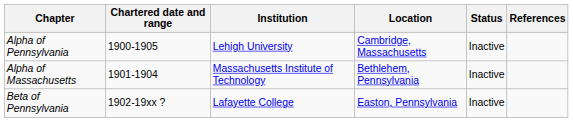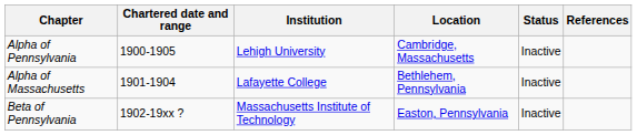 <table class="wikitable sortable">
 <tr>
 <th>Chapter</th>
 <th>Chartered date and range</th>
 <th>Institution</th>
 <th>Location</th>
 <th>Status</th>
 <th>References</th>
 </tr>
 <tr>
 <td><em>Alpha of Pennsylvania</em></td>
 <td>1900-1905</td>
 <td><a href='#'>Lehigh University</a></td>
 <td><a href='#'>Cambridge, Massachusetts</a></td>
 <td>Inactive</td>
 <td></td>
 </tr>
 <tr>
 <td><em>Alpha of Massachusetts</em></td>
 <td>1901-1904</td>
-<td><a href='#'>Massachusetts Institute of Technology</a></td>
+<td><a href='#'>Lafayette College</a></td>
 <td><a href='#'>Bethlehem, Pennsylvania</a></td>
 <td>Inactive</td>
 <td></td>
 </tr>
 <tr>
 <td><em>Beta of Pennsylvania</em></td>
 <td>1902-19xx ?</td>
-<td><a href='#'>Lafayette College</a></td>
+<td><a href='#'>Massachusetts Institute of Technology</a></td>
 <td><a href='#'>Easton, Pennsylvania</a></td>
 <td>Inactive</td>
 <td></td>
 </tr>
 </table>
